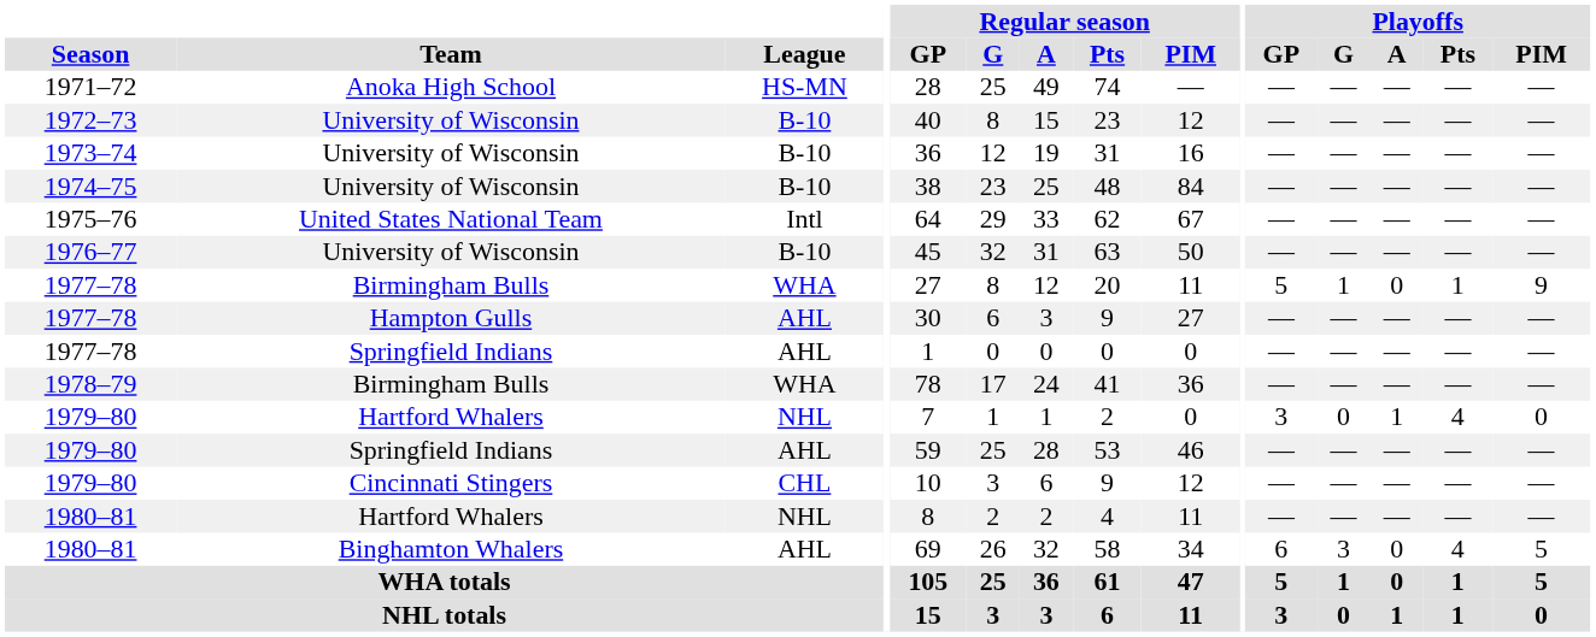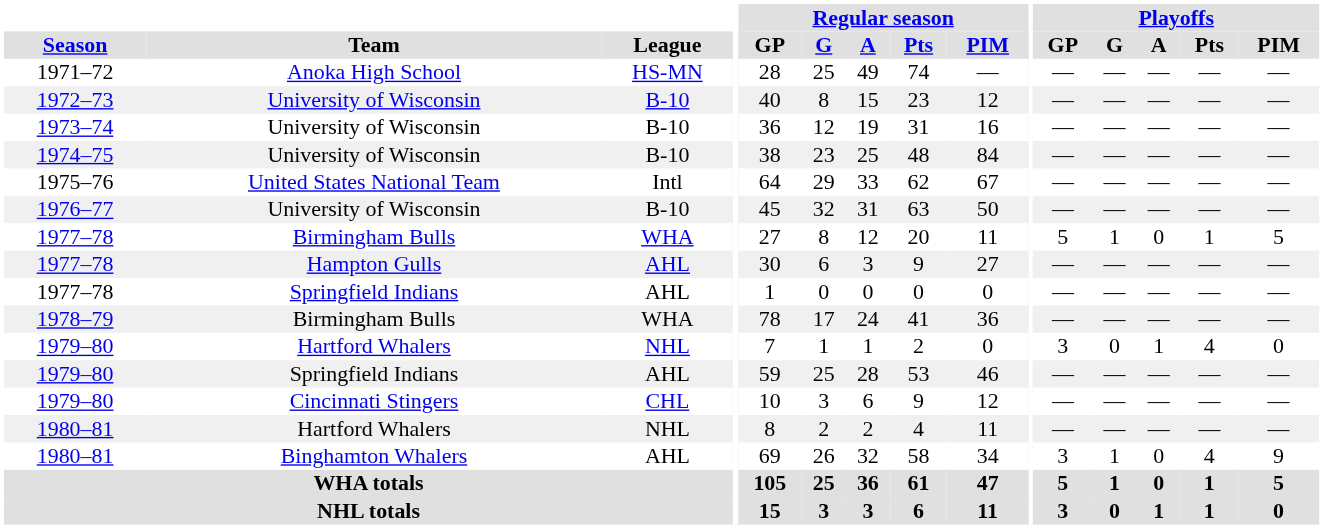 <table border="0" cellpadding="1" cellspacing="0" style="text-align:center; width:60em">
 <tr bgcolor="#e0e0e0">
 <th colspan="3" bgcolor="#ffffff"></th>
 <th rowspan="100" bgcolor="#ffffff"></th>
 <th colspan="5"><a href='#'>Regular season</a></th>
 <th rowspan="100" bgcolor="#ffffff"></th>
 <th colspan="5"><a href='#'>Playoffs</a></th>
 </tr>
 <tr bgcolor="#e0e0e0">
 <th><a href='#'>Season</a></th>
 <th>Team</th>
 <th>League</th>
 <th>GP</th>
 <th><a href='#'>G</a></th>
 <th><a href='#'>A</a></th>
 <th><a href='#'>Pts</a></th>
 <th><a href='#'>PIM</a></th>
 <th>GP</th>
 <th>G</th>
 <th>A</th>
 <th>Pts</th>
 <th>PIM</th>
 </tr>
 <tr>
 <td>1971–72</td>
 <td><a href='#'>Anoka High School</a></td>
 <td><a href='#'>HS-MN</a></td>
 <td>28</td>
 <td>25</td>
 <td>49</td>
 <td>74</td>
 <td>—</td>
 <td>—</td>
 <td>—</td>
 <td>—</td>
 <td>—</td>
 <td>—</td>
 </tr>
 <tr bgcolor="#f0f0f0">
 <td><a href='#'>1972–73</a></td>
 <td><a href='#'>University of Wisconsin</a></td>
 <td><a href='#'>B-10</a></td>
 <td>40</td>
 <td>8</td>
 <td>15</td>
 <td>23</td>
 <td>12</td>
 <td>—</td>
 <td>—</td>
 <td>—</td>
 <td>—</td>
 <td>—</td>
 </tr>
 <tr>
 <td><a href='#'>1973–74</a></td>
 <td>University of Wisconsin</td>
 <td>B-10</td>
 <td>36</td>
 <td>12</td>
 <td>19</td>
 <td>31</td>
 <td>16</td>
 <td>—</td>
 <td>—</td>
 <td>—</td>
 <td>—</td>
 <td>—</td>
 </tr>
 <tr bgcolor="#f0f0f0">
 <td><a href='#'>1974–75</a></td>
 <td>University of Wisconsin</td>
 <td>B-10</td>
 <td>38</td>
 <td>23</td>
 <td>25</td>
 <td>48</td>
 <td>84</td>
 <td>—</td>
 <td>—</td>
 <td>—</td>
 <td>—</td>
 <td>—</td>
 </tr>
 <tr>
 <td>1975–76</td>
 <td><a href='#'>United States National Team</a></td>
 <td>Intl</td>
 <td>64</td>
 <td>29</td>
 <td>33</td>
 <td>62</td>
 <td>67</td>
 <td>—</td>
 <td>—</td>
 <td>—</td>
 <td>—</td>
 <td>—</td>
 </tr>
 <tr bgcolor="#f0f0f0">
 <td><a href='#'>1976–77</a></td>
 <td>University of Wisconsin</td>
 <td>B-10</td>
 <td>45</td>
 <td>32</td>
 <td>31</td>
 <td>63</td>
 <td>50</td>
 <td>—</td>
 <td>—</td>
 <td>—</td>
 <td>—</td>
 <td>—</td>
 </tr>
 <tr>
 <td><a href='#'>1977–78</a></td>
 <td><a href='#'>Birmingham Bulls</a></td>
 <td><a href='#'>WHA</a></td>
 <td>27</td>
 <td>8</td>
 <td>12</td>
 <td>20</td>
 <td>11</td>
 <td>5</td>
 <td>1</td>
 <td>0</td>
 <td>1</td>
-<td>9</td>
+<td>5</td>
 </tr>
 <tr bgcolor="#f0f0f0">
 <td><a href='#'>1977–78</a></td>
 <td><a href='#'>Hampton Gulls</a></td>
 <td><a href='#'>AHL</a></td>
 <td>30</td>
 <td>6</td>
 <td>3</td>
 <td>9</td>
 <td>27</td>
 <td>—</td>
 <td>—</td>
 <td>—</td>
 <td>—</td>
 <td>—</td>
 </tr>
 <tr>
 <td>1977–78</td>
 <td><a href='#'>Springfield Indians</a></td>
 <td>AHL</td>
 <td>1</td>
 <td>0</td>
 <td>0</td>
 <td>0</td>
 <td>0</td>
 <td>—</td>
 <td>—</td>
 <td>—</td>
 <td>—</td>
 <td>—</td>
 </tr>
 <tr bgcolor="#f0f0f0">
 <td><a href='#'>1978–79</a></td>
 <td>Birmingham Bulls</td>
 <td>WHA</td>
 <td>78</td>
 <td>17</td>
 <td>24</td>
 <td>41</td>
 <td>36</td>
 <td>—</td>
 <td>—</td>
 <td>—</td>
 <td>—</td>
 <td>—</td>
 </tr>
 <tr>
 <td><a href='#'>1979–80</a></td>
 <td><a href='#'>Hartford Whalers</a></td>
 <td><a href='#'>NHL</a></td>
 <td>7</td>
 <td>1</td>
 <td>1</td>
 <td>2</td>
 <td>0</td>
 <td>3</td>
 <td>0</td>
 <td>1</td>
 <td>4</td>
 <td>0</td>
 </tr>
 <tr bgcolor="#f0f0f0">
 <td><a href='#'>1979–80</a></td>
 <td>Springfield Indians</td>
 <td>AHL</td>
 <td>59</td>
 <td>25</td>
 <td>28</td>
 <td>53</td>
 <td>46</td>
 <td>—</td>
 <td>—</td>
 <td>—</td>
 <td>—</td>
 <td>—</td>
 </tr>
 <tr>
 <td><a href='#'>1979–80</a></td>
 <td><a href='#'>Cincinnati Stingers</a></td>
 <td><a href='#'>CHL</a></td>
 <td>10</td>
 <td>3</td>
 <td>6</td>
 <td>9</td>
 <td>12</td>
 <td>—</td>
 <td>—</td>
 <td>—</td>
 <td>—</td>
 <td>—</td>
 </tr>
 <tr bgcolor="#f0f0f0">
 <td><a href='#'>1980–81</a></td>
 <td>Hartford Whalers</td>
 <td>NHL</td>
 <td>8</td>
 <td>2</td>
 <td>2</td>
 <td>4</td>
 <td>11</td>
 <td>—</td>
 <td>—</td>
 <td>—</td>
 <td>—</td>
 <td>—</td>
 </tr>
 <tr>
 <td><a href='#'>1980–81</a></td>
 <td><a href='#'>Binghamton Whalers</a></td>
 <td>AHL</td>
 <td>69</td>
 <td>26</td>
 <td>32</td>
 <td>58</td>
 <td>34</td>
-<td>6</td>
 <td>3</td>
+<td>1</td>
 <td>0</td>
 <td>4</td>
-<td>5</td>
+<td>9</td>
 </tr>
 <tr bgcolor="#e0e0e0">
 <th colspan="3">WHA totals</th>
 <th>105</th>
 <th>25</th>
 <th>36</th>
 <th>61</th>
 <th>47</th>
 <th>5</th>
 <th>1</th>
 <th>0</th>
 <th>1</th>
 <th>5</th>
 </tr>
 <tr bgcolor="#e0e0e0">
 <th colspan="3">NHL totals</th>
 <th>15</th>
 <th>3</th>
 <th>3</th>
 <th>6</th>
 <th>11</th>
 <th>3</th>
 <th>0</th>
 <th>1</th>
 <th>1</th>
 <th>0</th>
 </tr>
 </table>
